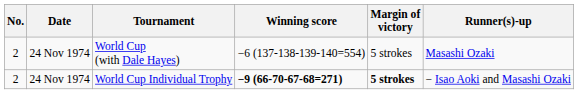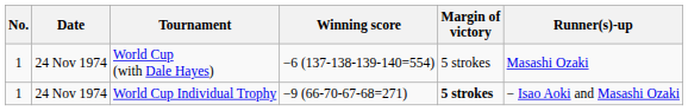 <table class="wikitable" style="font-size:95%;">
 <tr>
 <th>No.</th>
 <th>Date</th>
 <th>Tournament</th>
 <th>Winning score</th>
 <th>Margin of<br>victory</th>
 <th>Runner(s)-up</th>
 </tr>
 <tr>
-<td align=center>2</td>
+<td align=center>1</td>
 <td align=right>24 Nov 1974</td>
 <td><a href='#'>World Cup</a><br>(with  <a href='#'>Dale Hayes</a>)</td>
 <td>−6 (137-138-139-140=554)</td>
 <td>5 strokes</td>
 <td> <a href='#'>Masashi Ozaki</a></td>
 </tr>
 <tr>
-<td align=center>2</td>
+<td align=center>1</td>
 <td align=right>24 Nov 1974</td>
 <td><a href='#'>World Cup Individual Trophy</a></td>
-<td><strong>−9 (66-70-67-68=271)</strong></td>
+<td>−9 (66-70-67-68=271)</td>
 <td><strong>5 strokes</strong></td>
 <td> − <a href='#'>Isao Aoki</a> and <a href='#'>Masashi Ozaki</a></td>
 </tr>
 </table>
